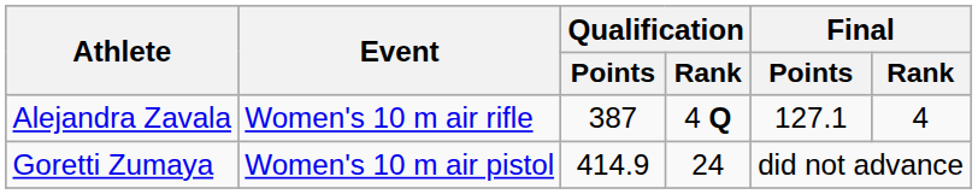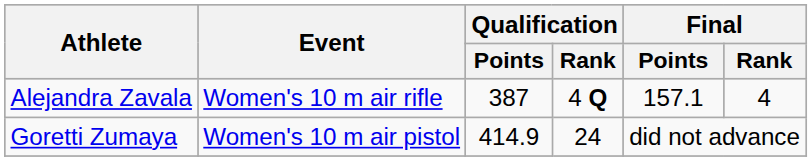 <table class="wikitable" style="font-size:90%">
 <tr>
 <th rowspan="2">Athlete</th>
 <th rowspan="2">Event</th>
 <th colspan=2>Qualification</th>
 <th colspan=2>Final</th>
 </tr>
 <tr style="font-size:95%">
 <th>Points</th>
 <th>Rank</th>
 <th>Points</th>
 <th>Rank</th>
 </tr>
 <tr align=center>
 <td align=left><a href='#'>Alejandra Zavala</a></td>
 <td align=left><a href='#'>Women's 10 m air rifle</a></td>
 <td>387</td>
 <td>4 <strong>Q</strong></td>
-<td>127.1</td>
+<td>157.1</td>
 <td>4</td>
 </tr>
 <tr align=center>
 <td align=left><a href='#'>Goretti Zumaya</a></td>
 <td align=left><a href='#'>Women's 10 m air pistol</a></td>
 <td>414.9</td>
 <td>24</td>
 <td colspan=2>did not advance</td>
 </tr>
 </table>
